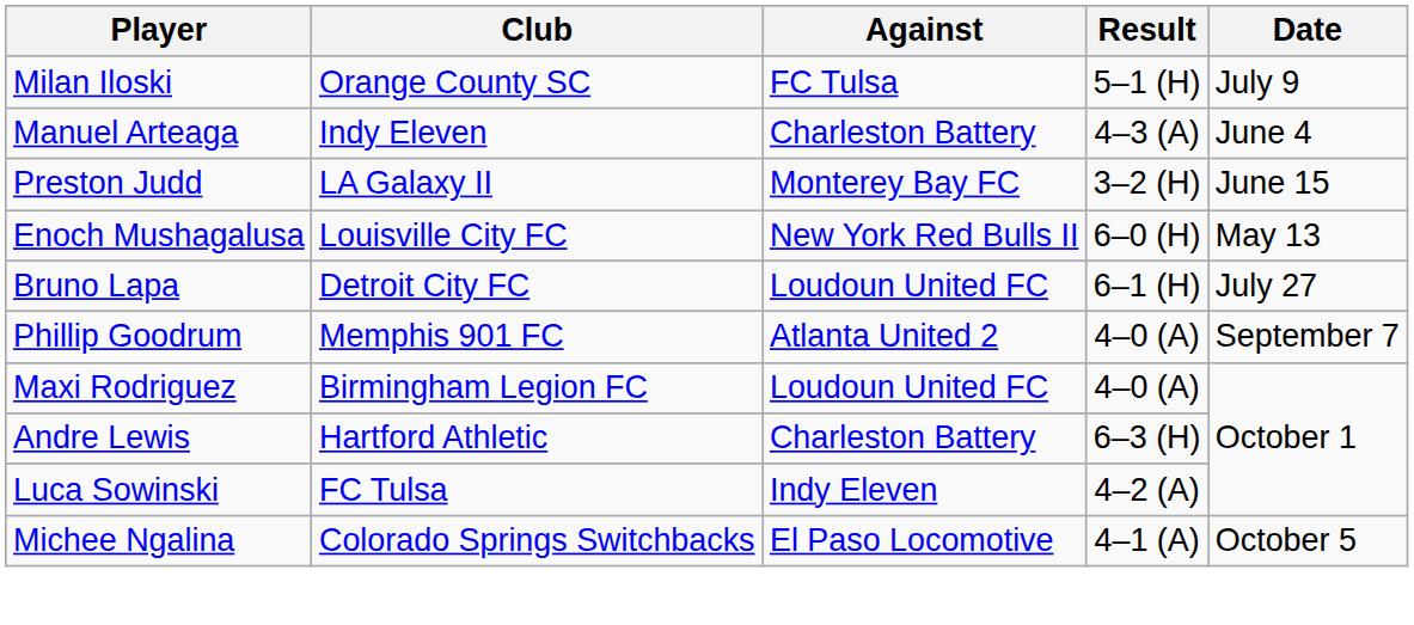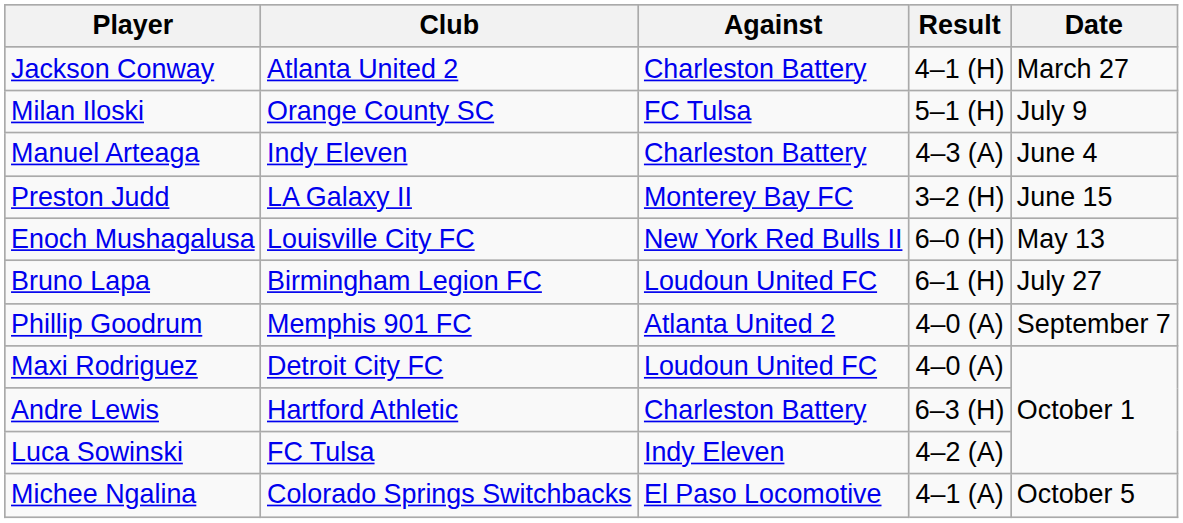 <table class="wikitable">
 <tr>
 <th>Player</th>
 <th>Club</th>
 <th>Against</th>
 <th style="text-align:center">Result</th>
 <th>Date</th>
+</tr>
+<tr>
+<td> <a href='#'>Jackson Conway</a></td>
+<td><a href='#'>Atlanta United 2</a></td>
+<td><a href='#'>Charleston Battery</a></td>
+<td style="text-align:center;">4–1 (H)</td>
+<td>March 27</td>
 </tr>
 <tr>
 <td> <a href='#'>Milan Iloski</a></td>
 <td><a href='#'>Orange County SC</a></td>
 <td><a href='#'>FC Tulsa</a></td>
 <td style="text-align:center;">5–1 (H)</td>
 <td>July 9</td>
 </tr>
 <tr>
 <td> <a href='#'>Manuel Arteaga</a></td>
 <td><a href='#'>Indy Eleven</a></td>
 <td><a href='#'>Charleston Battery</a></td>
 <td style="text-align:center;">4–3 (A)</td>
 <td>June 4</td>
 </tr>
 <tr>
 <td> <a href='#'>Preston Judd</a></td>
 <td><a href='#'>LA Galaxy II</a></td>
 <td><a href='#'>Monterey Bay FC</a></td>
 <td style="text-align:center;">3–2 (H)</td>
 <td>June 15</td>
 </tr>
 <tr>
 <td> <a href='#'>Enoch Mushagalusa</a></td>
 <td><a href='#'>Louisville City FC</a></td>
 <td><a href='#'>New York Red Bulls II</a></td>
 <td style="text-align:center;">6–0 (H)</td>
 <td>May 13</td>
 </tr>
 <tr>
 <td> <a href='#'>Bruno Lapa</a></td>
-<td><a href='#'>Detroit City FC</a></td>
+<td><a href='#'>Birmingham Legion FC</a></td>
 <td><a href='#'>Loudoun United FC</a></td>
 <td style="text-align:center;">6–1 (H)</td>
 <td>July 27</td>
 </tr>
 <tr>
 <td> <a href='#'>Phillip Goodrum</a></td>
 <td><a href='#'>Memphis 901 FC</a></td>
 <td><a href='#'>Atlanta United 2</a></td>
 <td style="text-align:center;">4–0 (A)</td>
 <td>September 7</td>
 </tr>
 <tr>
 <td> <a href='#'>Maxi Rodriguez</a></td>
-<td><a href='#'>Birmingham Legion FC</a></td>
+<td><a href='#'>Detroit City FC</a></td>
 <td><a href='#'>Loudoun United FC</a></td>
 <td style="text-align:center;">4–0 (A)</td>
 <td rowspan=3>October 1</td>
 </tr>
 <tr>
 <td> <a href='#'>Andre Lewis</a></td>
 <td><a href='#'>Hartford Athletic</a></td>
 <td><a href='#'>Charleston Battery</a></td>
 <td style="text-align:center;">6–3 (H)</td>
 </tr>
 <tr>
 <td> <a href='#'>Luca Sowinski</a></td>
 <td><a href='#'>FC Tulsa</a></td>
 <td><a href='#'>Indy Eleven</a></td>
 <td style="text-align:center;">4–2 (A)</td>
 </tr>
 <tr>
 <td> <a href='#'>Michee Ngalina</a></td>
 <td><a href='#'>Colorado Springs Switchbacks</a></td>
 <td><a href='#'>El Paso Locomotive</a></td>
 <td style="text-align:center;">4–1 (A)</td>
 <td>October 5</td>
 </tr>
 </table>
